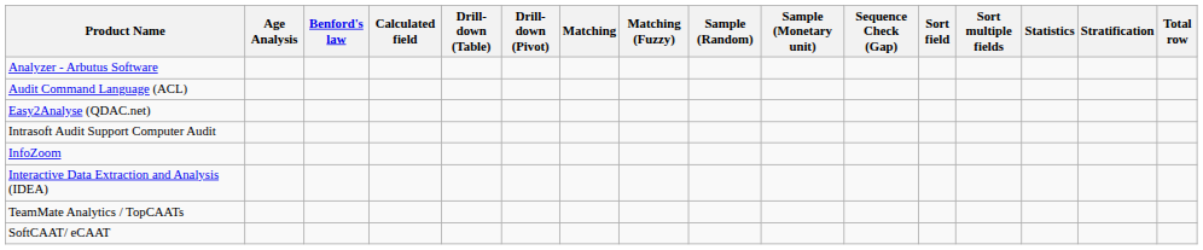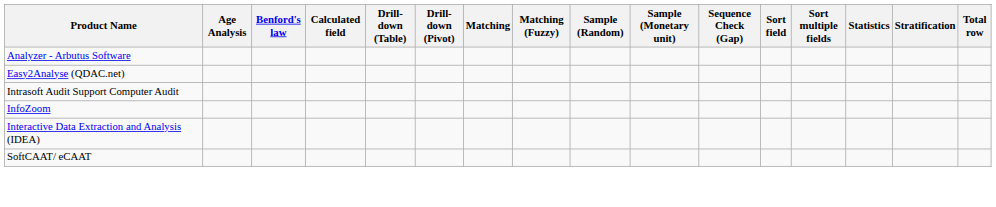 <table class="wikitable sortable" style="text-align: center; font-size: 85%; width: auto; table-layout: fixed;">
 <tr>
 <th style="width: 18em">Product Name</th>
 <th>Age Analysis</th>
 <th><a href='#'>Benford's law</a></th>
 <th>Calculated field</th>
 <th>Drill-down (Table)</th>
 <th>Drill-down (Pivot)</th>
 <th>Matching</th>
 <th>Matching (Fuzzy)</th>
 <th>Sample (Random)</th>
 <th>Sample (Monetary unit)</th>
 <th>Sequence Check (Gap)</th>
 <th>Sort field</th>
 <th>Sort multiple fields</th>
 <th>Statistics</th>
 <th>Stratification</th>
 <th>Total row</th>
 </tr>
 <tr>
 <td style="text-align: left"><a href='#'>Analyzer - Arbutus Software</a></td>
-<td></td>
-<td></td>
-<td></td>
-<td></td>
-<td></td>
-<td></td>
-<td></td>
-<td></td>
-<td></td>
-<td></td>
-<td></td>
-<td></td>
-<td></td>
-<td></td>
-<td></td>
-</tr>
-<tr>
-<td style="text-align: left"><a href='#'>Audit Command Language</a> (ACL)</td>
 <td></td>
 <td></td>
 <td></td>
 <td></td>
 <td></td>
 <td></td>
 <td></td>
 <td></td>
 <td></td>
 <td></td>
 <td></td>
 <td></td>
 <td></td>
 <td></td>
 <td></td>
 </tr>
 <tr>
 <td style="text-align: left"><a href='#'>Easy2Analyse</a> (QDAC.net)</td>
 <td></td>
 <td></td>
 <td></td>
 <td></td>
 <td></td>
 <td></td>
 <td></td>
 <td></td>
 <td></td>
 <td></td>
 <td></td>
 <td></td>
 <td></td>
 <td></td>
 <td></td>
 </tr>
 <tr>
 <td style="text-align: left">Intrasoft Audit Support Computer Audit</td>
 <td></td>
 <td></td>
 <td></td>
 <td></td>
 <td></td>
 <td></td>
 <td></td>
 <td></td>
 <td></td>
 <td></td>
 <td></td>
 <td></td>
 <td></td>
 <td></td>
 <td></td>
 </tr>
 <tr>
 <td style="text-align: left"><a href='#'>InfoZoom</a></td>
 <td></td>
 <td></td>
 <td></td>
 <td></td>
 <td></td>
 <td></td>
 <td></td>
 <td></td>
 <td></td>
 <td></td>
 <td></td>
 <td></td>
 <td></td>
 <td></td>
 <td></td>
 </tr>
 <tr>
 <td style="text-align: left"><a href='#'>Interactive Data Extraction and Analysis</a> (IDEA)</td>
 <td></td>
 <td></td>
 <td></td>
 <td></td>
 <td></td>
 <td></td>
 <td></td>
 <td></td>
 <td></td>
 <td></td>
 <td></td>
 <td></td>
 <td></td>
 <td></td>
 <td></td>
 </tr>
 <tr>
-<td style="text-align: left">TeamMate Analytics / TopCAATs</td>
-<td></td>
-<td></td>
-<td></td>
-<td></td>
-<td></td>
-<td></td>
-<td></td>
-<td></td>
-<td></td>
-<td></td>
-<td></td>
-<td></td>
-<td></td>
-<td></td>
-<td></td>
-</tr>
-<tr>
 <td style="text-align: left">SoftCAAT/ eCAAT</td>
 <td></td>
 <td></td>
 <td></td>
 <td></td>
 <td></td>
 <td></td>
 <td></td>
 <td></td>
 <td></td>
 <td></td>
 <td></td>
 <td></td>
 <td></td>
 <td></td>
 <td></td>
 </tr>
 </table>
